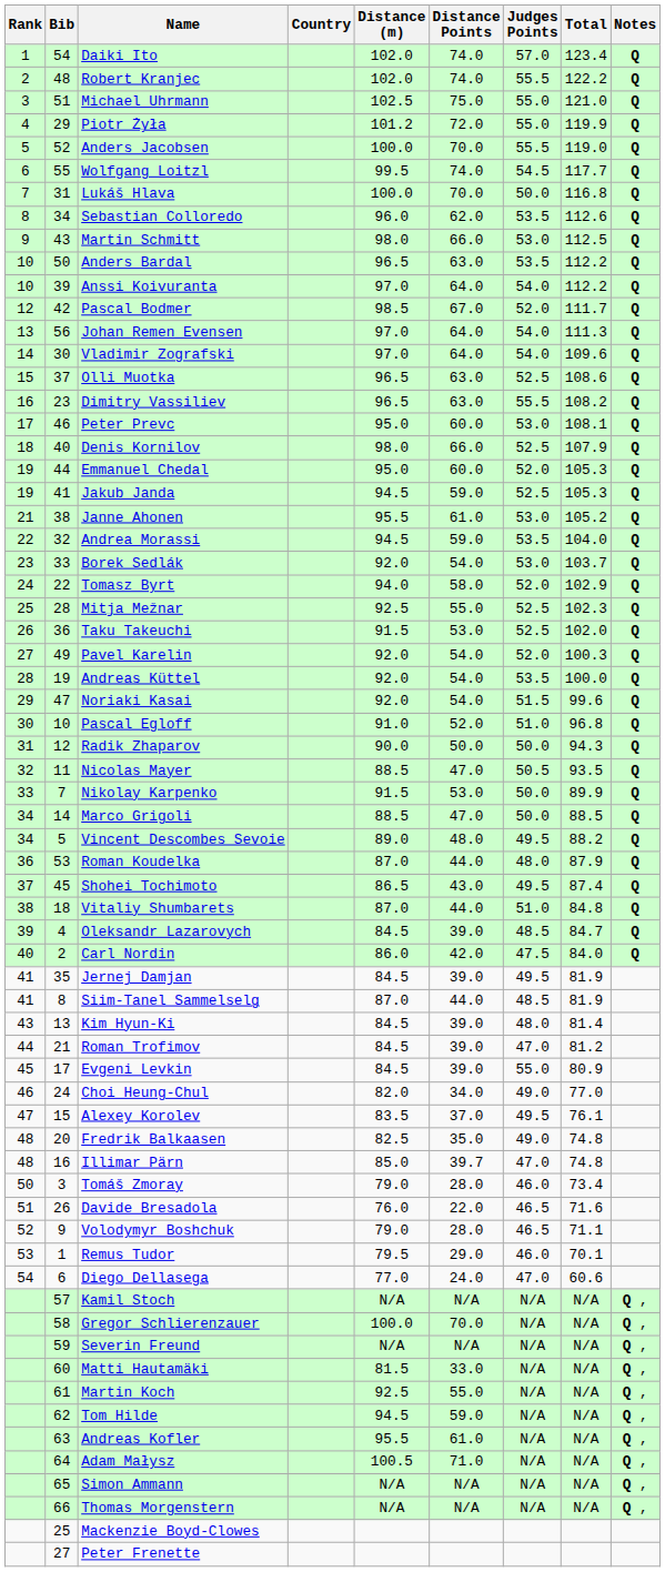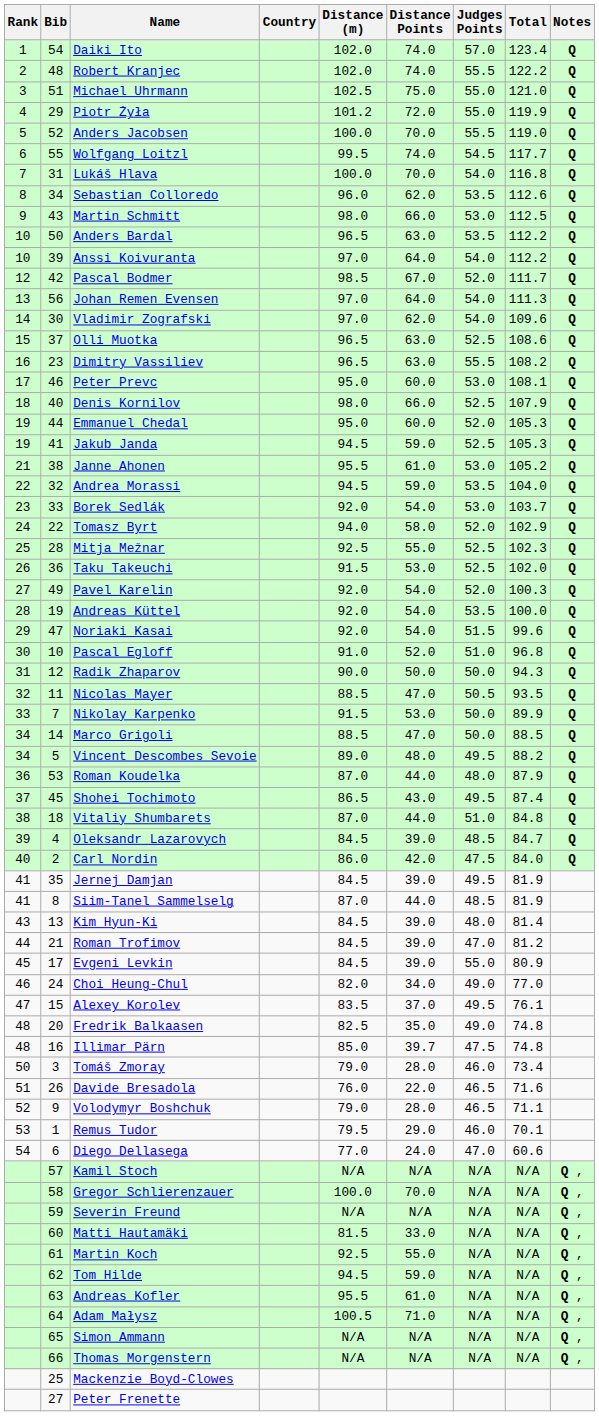 <table class="wikitable sortable" style="text-align:center">
 <tr>
 <th>Rank</th>
 <th>Bib</th>
 <th>Name</th>
 <th>Country</th>
 <th>Distance<br>(m)</th>
 <th>Distance<br>Points</th>
 <th>Judges<br>Points</th>
 <th>Total</th>
 <th>Notes</th>
 </tr>
 <tr bgcolor=ccffcc>
 <td>1</td>
 <td>54</td>
 <td align=left><a href='#'>Daiki Ito</a></td>
 <td align=left></td>
 <td>102.0</td>
 <td>74.0</td>
 <td>57.0</td>
 <td>123.4</td>
 <td><strong>Q</strong></td>
 </tr>
 <tr bgcolor=ccffcc>
 <td>2</td>
 <td>48</td>
 <td align=left><a href='#'>Robert Kranjec</a></td>
 <td align=left></td>
 <td>102.0</td>
 <td>74.0</td>
 <td>55.5</td>
 <td>122.2</td>
 <td><strong>Q</strong></td>
 </tr>
 <tr bgcolor=ccffcc>
 <td>3</td>
 <td>51</td>
 <td align=left><a href='#'>Michael Uhrmann</a></td>
 <td align=left></td>
 <td>102.5</td>
 <td>75.0</td>
 <td>55.0</td>
 <td>121.0</td>
 <td><strong>Q</strong></td>
 </tr>
 <tr bgcolor=ccffcc>
 <td>4</td>
 <td>29</td>
 <td align=left><a href='#'>Piotr Żyła</a></td>
 <td align=left></td>
 <td>101.2</td>
 <td>72.0</td>
 <td>55.0</td>
 <td>119.9</td>
 <td><strong>Q</strong></td>
 </tr>
 <tr bgcolor=ccffcc>
 <td>5</td>
 <td>52</td>
 <td align=left><a href='#'>Anders Jacobsen</a></td>
 <td align=left></td>
 <td>100.0</td>
 <td>70.0</td>
 <td>55.5</td>
 <td>119.0</td>
 <td><strong>Q</strong></td>
 </tr>
 <tr bgcolor=ccffcc>
 <td>6</td>
 <td>55</td>
 <td align=left><a href='#'>Wolfgang Loitzl</a></td>
 <td align=left></td>
 <td>99.5</td>
 <td>74.0</td>
 <td>54.5</td>
 <td>117.7</td>
 <td><strong>Q</strong></td>
 </tr>
 <tr bgcolor=ccffcc>
 <td>7</td>
 <td>31</td>
 <td align=left><a href='#'>Lukáš Hlava</a></td>
 <td align=left></td>
 <td>100.0</td>
 <td>70.0</td>
-<td>50.0</td>
+<td>54.0</td>
 <td>116.8</td>
 <td><strong>Q</strong></td>
 </tr>
 <tr bgcolor=ccffcc>
 <td>8</td>
 <td>34</td>
 <td align=left><a href='#'>Sebastian Colloredo</a></td>
 <td align=left></td>
 <td>96.0</td>
 <td>62.0</td>
 <td>53.5</td>
 <td>112.6</td>
 <td><strong>Q</strong></td>
 </tr>
 <tr bgcolor=ccffcc>
 <td>9</td>
 <td>43</td>
 <td align=left><a href='#'>Martin Schmitt</a></td>
 <td align=left></td>
 <td>98.0</td>
 <td>66.0</td>
 <td>53.0</td>
 <td>112.5</td>
 <td><strong>Q</strong></td>
 </tr>
 <tr bgcolor=ccffcc>
 <td>10</td>
 <td>50</td>
 <td align=left><a href='#'>Anders Bardal</a></td>
 <td align=left></td>
 <td>96.5</td>
 <td>63.0</td>
 <td>53.5</td>
 <td>112.2</td>
 <td><strong>Q</strong></td>
 </tr>
 <tr bgcolor=ccffcc>
 <td>10</td>
 <td>39</td>
 <td align=left><a href='#'>Anssi Koivuranta</a></td>
 <td align=left></td>
 <td>97.0</td>
 <td>64.0</td>
 <td>54.0</td>
 <td>112.2</td>
 <td><strong>Q</strong></td>
 </tr>
 <tr bgcolor=ccffcc>
 <td>12</td>
 <td>42</td>
 <td align=left><a href='#'>Pascal Bodmer</a></td>
 <td align=left></td>
 <td>98.5</td>
 <td>67.0</td>
 <td>52.0</td>
 <td>111.7</td>
 <td><strong>Q</strong></td>
 </tr>
 <tr bgcolor=ccffcc>
 <td>13</td>
 <td>56</td>
 <td align=left><a href='#'>Johan Remen Evensen</a></td>
 <td align=left></td>
 <td>97.0</td>
 <td>64.0</td>
 <td>54.0</td>
 <td>111.3</td>
 <td><strong>Q</strong></td>
 </tr>
 <tr bgcolor=ccffcc>
 <td>14</td>
 <td>30</td>
 <td align=left><a href='#'>Vladimir Zografski</a></td>
 <td align=left></td>
 <td>97.0</td>
-<td>64.0</td>
+<td>62.0</td>
 <td>54.0</td>
 <td>109.6</td>
 <td><strong>Q</strong></td>
 </tr>
 <tr bgcolor=ccffcc>
 <td>15</td>
 <td>37</td>
 <td align=left><a href='#'>Olli Muotka</a></td>
 <td align=left></td>
 <td>96.5</td>
 <td>63.0</td>
 <td>52.5</td>
 <td>108.6</td>
 <td><strong>Q</strong></td>
 </tr>
 <tr bgcolor=ccffcc>
 <td>16</td>
 <td>23</td>
 <td align=left><a href='#'>Dimitry Vassiliev</a></td>
 <td align=left></td>
 <td>96.5</td>
 <td>63.0</td>
 <td>55.5</td>
 <td>108.2</td>
 <td><strong>Q</strong></td>
 </tr>
 <tr bgcolor=ccffcc>
 <td>17</td>
 <td>46</td>
 <td align=left><a href='#'>Peter Prevc</a></td>
 <td align=left></td>
 <td>95.0</td>
 <td>60.0</td>
 <td>53.0</td>
 <td>108.1</td>
 <td><strong>Q</strong></td>
 </tr>
 <tr bgcolor=ccffcc>
 <td>18</td>
 <td>40</td>
 <td align=left><a href='#'>Denis Kornilov</a></td>
 <td align=left></td>
 <td>98.0</td>
 <td>66.0</td>
 <td>52.5</td>
 <td>107.9</td>
 <td><strong>Q</strong></td>
 </tr>
 <tr bgcolor=ccffcc>
 <td>19</td>
 <td>44</td>
 <td align=left><a href='#'>Emmanuel Chedal</a></td>
 <td align=left></td>
 <td>95.0</td>
 <td>60.0</td>
 <td>52.0</td>
 <td>105.3</td>
 <td><strong>Q</strong></td>
 </tr>
 <tr bgcolor=ccffcc>
 <td>19</td>
 <td>41</td>
 <td align=left><a href='#'>Jakub Janda</a></td>
 <td align=left></td>
 <td>94.5</td>
 <td>59.0</td>
 <td>52.5</td>
 <td>105.3</td>
 <td><strong>Q</strong></td>
 </tr>
 <tr bgcolor=ccffcc>
 <td>21</td>
 <td>38</td>
 <td align=left><a href='#'>Janne Ahonen</a></td>
 <td align=left></td>
 <td>95.5</td>
 <td>61.0</td>
 <td>53.0</td>
 <td>105.2</td>
 <td><strong>Q</strong></td>
 </tr>
 <tr bgcolor=ccffcc>
 <td>22</td>
 <td>32</td>
 <td align=left><a href='#'>Andrea Morassi</a></td>
 <td align=left></td>
 <td>94.5</td>
 <td>59.0</td>
 <td>53.5</td>
 <td>104.0</td>
 <td><strong>Q</strong></td>
 </tr>
 <tr bgcolor=ccffcc>
 <td>23</td>
 <td>33</td>
 <td align=left><a href='#'>Borek Sedlák</a></td>
 <td align=left></td>
 <td>92.0</td>
 <td>54.0</td>
 <td>53.0</td>
 <td>103.7</td>
 <td><strong>Q</strong></td>
 </tr>
 <tr bgcolor=ccffcc>
 <td>24</td>
 <td>22</td>
 <td align=left><a href='#'>Tomasz Byrt</a></td>
 <td align=left></td>
 <td>94.0</td>
 <td>58.0</td>
 <td>52.0</td>
 <td>102.9</td>
 <td><strong>Q</strong></td>
 </tr>
 <tr bgcolor=ccffcc>
 <td>25</td>
 <td>28</td>
 <td align=left><a href='#'>Mitja Mežnar</a></td>
 <td align=left></td>
 <td>92.5</td>
 <td>55.0</td>
 <td>52.5</td>
 <td>102.3</td>
 <td><strong>Q</strong></td>
 </tr>
 <tr bgcolor=ccffcc>
 <td>26</td>
 <td>36</td>
 <td align=left><a href='#'>Taku Takeuchi</a></td>
 <td align=left></td>
 <td>91.5</td>
 <td>53.0</td>
 <td>52.5</td>
 <td>102.0</td>
 <td><strong>Q</strong></td>
 </tr>
 <tr bgcolor=ccffcc>
 <td>27</td>
 <td>49</td>
 <td align=left><a href='#'>Pavel Karelin</a></td>
 <td align=left></td>
 <td>92.0</td>
 <td>54.0</td>
 <td>52.0</td>
 <td>100.3</td>
 <td><strong>Q</strong></td>
 </tr>
 <tr bgcolor=ccffcc>
 <td>28</td>
 <td>19</td>
 <td align=left><a href='#'>Andreas Küttel</a></td>
 <td align=left></td>
 <td>92.0</td>
 <td>54.0</td>
 <td>53.5</td>
 <td>100.0</td>
 <td><strong>Q</strong></td>
 </tr>
 <tr bgcolor=ccffcc>
 <td>29</td>
 <td>47</td>
 <td align=left><a href='#'>Noriaki Kasai</a></td>
 <td align=left></td>
 <td>92.0</td>
 <td>54.0</td>
 <td>51.5</td>
 <td>99.6</td>
 <td><strong>Q</strong></td>
 </tr>
 <tr bgcolor=ccffcc>
 <td>30</td>
 <td>10</td>
 <td align=left><a href='#'>Pascal Egloff</a></td>
 <td align=left></td>
 <td>91.0</td>
 <td>52.0</td>
 <td>51.0</td>
 <td>96.8</td>
 <td><strong>Q</strong></td>
 </tr>
 <tr bgcolor=ccffcc>
 <td>31</td>
 <td>12</td>
 <td align=left><a href='#'>Radik Zhaparov</a></td>
 <td align=left></td>
 <td>90.0</td>
 <td>50.0</td>
 <td>50.0</td>
 <td>94.3</td>
 <td><strong>Q</strong></td>
 </tr>
 <tr bgcolor=ccffcc>
 <td>32</td>
 <td>11</td>
 <td align=left><a href='#'>Nicolas Mayer</a></td>
 <td align=left></td>
 <td>88.5</td>
 <td>47.0</td>
 <td>50.5</td>
 <td>93.5</td>
 <td><strong>Q</strong></td>
 </tr>
 <tr bgcolor=ccffcc>
 <td>33</td>
 <td>7</td>
 <td align=left><a href='#'>Nikolay Karpenko</a></td>
 <td align=left></td>
 <td>91.5</td>
 <td>53.0</td>
 <td>50.0</td>
 <td>89.9</td>
 <td><strong>Q</strong></td>
 </tr>
 <tr bgcolor=ccffcc>
 <td>34</td>
 <td>14</td>
 <td align=left><a href='#'>Marco Grigoli</a></td>
 <td align=left></td>
 <td>88.5</td>
 <td>47.0</td>
 <td>50.0</td>
 <td>88.5</td>
 <td><strong>Q</strong></td>
 </tr>
 <tr bgcolor=ccffcc>
 <td>34</td>
 <td>5</td>
 <td align=left><a href='#'>Vincent Descombes Sevoie</a></td>
 <td align=left></td>
 <td>89.0</td>
 <td>48.0</td>
 <td>49.5</td>
 <td>88.2</td>
 <td><strong>Q</strong></td>
 </tr>
 <tr bgcolor=ccffcc>
 <td>36</td>
 <td>53</td>
 <td align=left><a href='#'>Roman Koudelka</a></td>
 <td align=left></td>
 <td>87.0</td>
 <td>44.0</td>
 <td>48.0</td>
 <td>87.9</td>
 <td><strong>Q</strong></td>
 </tr>
 <tr bgcolor=ccffcc>
 <td>37</td>
 <td>45</td>
 <td align=left><a href='#'>Shohei Tochimoto</a></td>
 <td align=left></td>
 <td>86.5</td>
 <td>43.0</td>
 <td>49.5</td>
 <td>87.4</td>
 <td><strong>Q</strong></td>
 </tr>
 <tr bgcolor=ccffcc>
 <td>38</td>
 <td>18</td>
 <td align=left><a href='#'>Vitaliy Shumbarets</a></td>
 <td align=left></td>
 <td>87.0</td>
 <td>44.0</td>
 <td>51.0</td>
 <td>84.8</td>
 <td><strong>Q</strong></td>
 </tr>
 <tr bgcolor=ccffcc>
 <td>39</td>
 <td>4</td>
 <td align=left><a href='#'>Oleksandr Lazarovych</a></td>
 <td align=left></td>
 <td>84.5</td>
 <td>39.0</td>
 <td>48.5</td>
 <td>84.7</td>
 <td><strong>Q</strong></td>
 </tr>
 <tr bgcolor=ccffcc>
 <td>40</td>
 <td>2</td>
 <td align=left><a href='#'>Carl Nordin</a></td>
 <td align=left></td>
 <td>86.0</td>
 <td>42.0</td>
 <td>47.5</td>
 <td>84.0</td>
 <td><strong>Q</strong></td>
 </tr>
 <tr>
 <td>41</td>
 <td>35</td>
 <td align=left><a href='#'>Jernej Damjan</a></td>
 <td align=left></td>
 <td>84.5</td>
 <td>39.0</td>
 <td>49.5</td>
 <td>81.9</td>
 <td></td>
 </tr>
 <tr>
 <td>41</td>
 <td>8</td>
 <td align=left><a href='#'>Siim-Tanel Sammelselg</a></td>
 <td align=left></td>
 <td>87.0</td>
 <td>44.0</td>
 <td>48.5</td>
 <td>81.9</td>
 <td></td>
 </tr>
 <tr>
 <td>43</td>
 <td>13</td>
 <td align=left><a href='#'>Kim Hyun-Ki</a></td>
 <td align=left></td>
 <td>84.5</td>
 <td>39.0</td>
 <td>48.0</td>
 <td>81.4</td>
 <td></td>
 </tr>
 <tr>
 <td>44</td>
 <td>21</td>
 <td align=left><a href='#'>Roman Trofimov</a></td>
 <td align=left></td>
 <td>84.5</td>
 <td>39.0</td>
 <td>47.0</td>
 <td>81.2</td>
 <td></td>
 </tr>
 <tr>
 <td>45</td>
 <td>17</td>
 <td align=left><a href='#'>Evgeni Levkin</a></td>
 <td align=left></td>
 <td>84.5</td>
 <td>39.0</td>
 <td>55.0</td>
 <td>80.9</td>
 <td></td>
 </tr>
 <tr>
 <td>46</td>
 <td>24</td>
 <td align=left><a href='#'>Choi Heung-Chul</a></td>
 <td align=left></td>
 <td>82.0</td>
 <td>34.0</td>
 <td>49.0</td>
 <td>77.0</td>
 <td></td>
 </tr>
 <tr>
 <td>47</td>
 <td>15</td>
 <td align=left><a href='#'>Alexey Korolev</a></td>
 <td align=left></td>
 <td>83.5</td>
 <td>37.0</td>
 <td>49.5</td>
 <td>76.1</td>
 <td></td>
 </tr>
 <tr>
 <td>48</td>
 <td>20</td>
 <td align=left><a href='#'>Fredrik Balkaasen</a></td>
 <td align=left></td>
 <td>82.5</td>
 <td>35.0</td>
 <td>49.0</td>
 <td>74.8</td>
 <td></td>
 </tr>
 <tr>
 <td>48</td>
 <td>16</td>
 <td align=left><a href='#'>Illimar Pärn</a></td>
 <td align=left></td>
 <td>85.0</td>
 <td>39.7</td>
-<td>47.0</td>
+<td>47.5</td>
 <td>74.8</td>
 <td></td>
 </tr>
 <tr>
 <td>50</td>
 <td>3</td>
 <td align=left><a href='#'>Tomáš Zmoray</a></td>
 <td align=left></td>
 <td>79.0</td>
 <td>28.0</td>
 <td>46.0</td>
 <td>73.4</td>
 <td></td>
 </tr>
 <tr>
 <td>51</td>
 <td>26</td>
 <td align=left><a href='#'>Davide Bresadola</a></td>
 <td align=left></td>
 <td>76.0</td>
 <td>22.0</td>
 <td>46.5</td>
 <td>71.6</td>
 <td></td>
 </tr>
 <tr>
 <td>52</td>
 <td>9</td>
 <td align=left><a href='#'>Volodymyr Boshchuk</a></td>
 <td align=left></td>
 <td>79.0</td>
 <td>28.0</td>
 <td>46.5</td>
 <td>71.1</td>
 <td></td>
 </tr>
 <tr>
 <td>53</td>
 <td>1</td>
 <td align=left><a href='#'>Remus Tudor</a></td>
 <td align=left></td>
 <td>79.5</td>
 <td>29.0</td>
 <td>46.0</td>
 <td>70.1</td>
 <td></td>
 </tr>
 <tr>
 <td>54</td>
 <td>6</td>
 <td align=left><a href='#'>Diego Dellasega</a></td>
 <td align=left></td>
 <td>77.0</td>
 <td>24.0</td>
 <td>47.0</td>
 <td>60.6</td>
 <td></td>
 </tr>
 <tr bgcolor=ccffcc>
 <td></td>
 <td>57</td>
 <td align=left><a href='#'>Kamil Stoch</a></td>
 <td align=left></td>
 <td>N/A</td>
 <td>N/A</td>
 <td>N/A</td>
 <td>N/A</td>
 <td><strong>Q</strong> , </td>
 </tr>
 <tr bgcolor=ccffcc>
 <td></td>
 <td>58</td>
 <td align=left><a href='#'>Gregor Schlierenzauer</a></td>
 <td align=left></td>
 <td>100.0</td>
 <td>70.0</td>
 <td>N/A</td>
 <td>N/A</td>
 <td><strong>Q</strong> , </td>
 </tr>
 <tr bgcolor=ccffcc>
 <td></td>
 <td>59</td>
 <td align=left><a href='#'>Severin Freund</a></td>
 <td align=left></td>
 <td>N/A</td>
 <td>N/A</td>
 <td>N/A</td>
 <td>N/A</td>
 <td><strong>Q</strong> , </td>
 </tr>
 <tr bgcolor=ccffcc>
 <td></td>
 <td>60</td>
 <td align=left><a href='#'>Matti Hautamäki</a></td>
 <td align=left></td>
 <td>81.5</td>
 <td>33.0</td>
 <td>N/A</td>
 <td>N/A</td>
 <td><strong>Q</strong> , </td>
 </tr>
 <tr bgcolor=ccffcc>
 <td></td>
 <td>61</td>
 <td align=left><a href='#'>Martin Koch</a></td>
 <td align=left></td>
 <td>92.5</td>
 <td>55.0</td>
 <td>N/A</td>
 <td>N/A</td>
 <td><strong>Q</strong> , </td>
 </tr>
 <tr bgcolor=ccffcc>
 <td></td>
 <td>62</td>
 <td align=left><a href='#'>Tom Hilde</a></td>
 <td align=left></td>
 <td>94.5</td>
 <td>59.0</td>
 <td>N/A</td>
 <td>N/A</td>
 <td><strong>Q</strong> , </td>
 </tr>
 <tr bgcolor=ccffcc>
 <td></td>
 <td>63</td>
 <td align=left><a href='#'>Andreas Kofler</a></td>
 <td align=left></td>
 <td>95.5</td>
 <td>61.0</td>
 <td>N/A</td>
 <td>N/A</td>
 <td><strong>Q</strong> , </td>
 </tr>
 <tr bgcolor=ccffcc>
 <td></td>
 <td>64</td>
 <td align=left><a href='#'>Adam Małysz</a></td>
 <td align=left></td>
 <td>100.5</td>
 <td>71.0</td>
 <td>N/A</td>
 <td>N/A</td>
 <td><strong>Q</strong> , </td>
 </tr>
 <tr bgcolor=ccffcc>
 <td></td>
 <td>65</td>
 <td align=left><a href='#'>Simon Ammann</a></td>
 <td align=left></td>
 <td>N/A</td>
 <td>N/A</td>
 <td>N/A</td>
 <td>N/A</td>
 <td><strong>Q</strong> , </td>
 </tr>
 <tr bgcolor=ccffcc>
 <td></td>
 <td>66</td>
 <td align=left><a href='#'>Thomas Morgenstern</a></td>
 <td align=left></td>
 <td>N/A</td>
 <td>N/A</td>
 <td>N/A</td>
 <td>N/A</td>
 <td><strong>Q</strong> , </td>
 </tr>
 <tr>
 <td></td>
 <td>25</td>
 <td align=left><a href='#'>Mackenzie Boyd-Clowes</a></td>
 <td align=left></td>
 <td></td>
 <td></td>
 <td></td>
 <td></td>
 <td></td>
 </tr>
 <tr>
 <td></td>
 <td>27</td>
 <td align=left><a href='#'>Peter Frenette</a></td>
 <td align=left></td>
 <td></td>
 <td></td>
 <td></td>
 <td></td>
 <td></td>
 </tr>
 </table>
